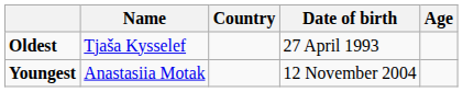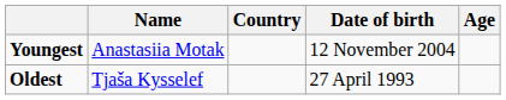 <table class="wikitable">
 <tr>
 <th></th>
 <th><strong>Name</strong></th>
 <th><strong>Country</strong></th>
 <th><strong>Date of birth</strong></th>
 <th><strong>Age</strong></th>
 </tr>
 <tr>
+<td><strong>Youngest</strong></td>
+<td><a href='#'>Anastasiia Motak</a></td>
+<td></td>
+<td>12 November 2004</td>
+<td></td>
+</tr>
+<tr>
 <td><strong>Oldest</strong></td>
 <td><a href='#'>Tjaša Kysselef</a></td>
 <td></td>
 <td>27 April 1993</td>
 <td></td>
 </tr>
-<tr>
-<td><strong>Youngest</strong></td>
-<td><a href='#'>Anastasiia Motak</a></td>
-<td></td>
-<td>12 November 2004</td>
-<td></td>
-</tr>
 </table>
